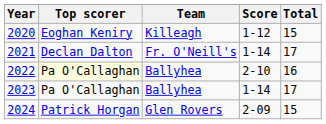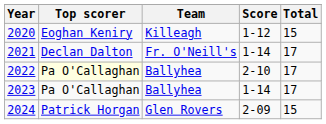 <table class="wikitable sortable">
 <tr>
 </tr>
 <tr>
 <th>Year</th>
 <th>Top scorer</th>
 <th>Team</th>
 <th>Score</th>
 <th>Total</th>
 </tr>
 <tr>
 <td><a href='#'>2020</a></td>
 <td style="text-align:left;"><a href='#'>Eoghan Keniry</a></td>
 <td style="text-align:left;"><a href='#'>Killeagh</a></td>
 <td>1-12</td>
 <td>15</td>
 </tr>
 <tr>
 <td><a href='#'>2021</a></td>
 <td style="text-align:left;"><a href='#'>Declan Dalton</a></td>
 <td style="text-align:left;"><a href='#'>Fr. O'Neill's</a></td>
 <td>1-14</td>
 <td>17</td>
 </tr>
 <tr>
 <td><a href='#'>2022</a></td>
 <td style="background: lightyellow; text-align:left;">Pa O'Callaghan</td>
 <td style="text-align:left;"><a href='#'>Ballyhea</a></td>
 <td>2-10</td>
-<td>16</td>
+<td>17</td>
 </tr>
 <tr>
 <td><a href='#'>2023</a></td>
 <td style="text-align:left;">Pa O'Callaghan</td>
 <td style="text-align:left;"><a href='#'>Ballyhea</a></td>
 <td>1-14</td>
 <td>17</td>
 </tr>
 <tr>
 <td><a href='#'>2024</a></td>
 <td style="text-align:left;"><a href='#'>Patrick Horgan</a></td>
 <td style="text-align:left;"><a href='#'>Glen Rovers</a></td>
 <td>2-09</td>
 <td>15</td>
 </tr>
 </table>
